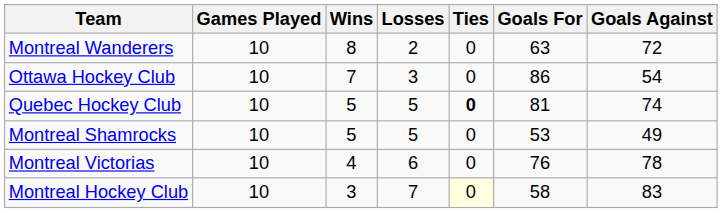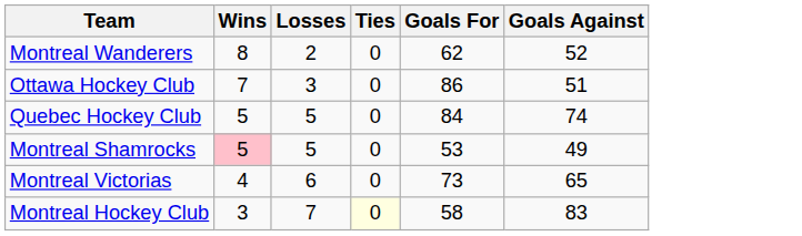 <table class="wikitable">
 <tr>
 <th>Team</th>
-<th>Games Played</th>
 <th>Wins</th>
 <th>Losses</th>
 <th>Ties</th>
 <th>Goals For</th>
 <th>Goals Against</th>
 </tr>
 <tr>
 <td><a href='#'>Montreal Wanderers</a></td>
-<td style="text-align: center;">10</td>
 <td style="text-align: center;">8</td>
 <td style="text-align: center;">2</td>
 <td style="text-align: center;">0</td>
-<td style="text-align: center;">63</td>
-<td style="text-align: center;">72</td>
+<td style="text-align: center;">62</td>
+<td style="text-align: center;">52</td>
 </tr>
 <tr>
 <td><a href='#'>Ottawa Hockey Club</a></td>
-<td style="text-align: center;">10</td>
 <td style="text-align: center;">7</td>
 <td style="text-align: center;">3</td>
 <td style="text-align: center;">0</td>
 <td style="text-align: center;">86</td>
-<td style="text-align: center;">54</td>
+<td style="text-align: center;">51</td>
 </tr>
 <tr>
 <td><a href='#'>Quebec Hockey Club</a></td>
-<td style="text-align: center;">10</td>
 <td style="text-align: center;">5</td>
 <td style="text-align: center;">5</td>
-<td style="text-align: center;"><strong>0</strong></td>
-<td style="text-align: center;">81</td>
+<td style="text-align: center;">0</td>
+<td style="text-align: center;">84</td>
 <td style="text-align: center;">74</td>
 </tr>
 <tr>
 <td><a href='#'>Montreal Shamrocks</a></td>
-<td style="text-align: center;">10</td>
-<td style="text-align: center;">5</td>
+<td style="background: pink; text-align: center;">5</td>
 <td style="text-align: center;">5</td>
 <td style="text-align: center;">0</td>
 <td style="text-align: center;">53</td>
 <td style="text-align: center;">49</td>
 </tr>
 <tr>
 <td><a href='#'>Montreal Victorias</a></td>
-<td style="text-align: center;">10</td>
 <td style="text-align: center;">4</td>
 <td style="text-align: center;">6</td>
 <td style="text-align: center;">0</td>
-<td style="text-align: center;">76</td>
-<td style="text-align: center;">78</td>
+<td style="text-align: center;">73</td>
+<td style="text-align: center;">65</td>
 </tr>
 <tr>
 <td><a href='#'>Montreal Hockey Club</a></td>
-<td style="text-align: center;">10</td>
 <td style="text-align: center;">3</td>
 <td style="text-align: center;">7</td>
 <td style="background: lightyellow; text-align: center;">0</td>
 <td style="text-align: center;">58</td>
 <td style="text-align: center;">83</td>
 </tr>
 </table>
